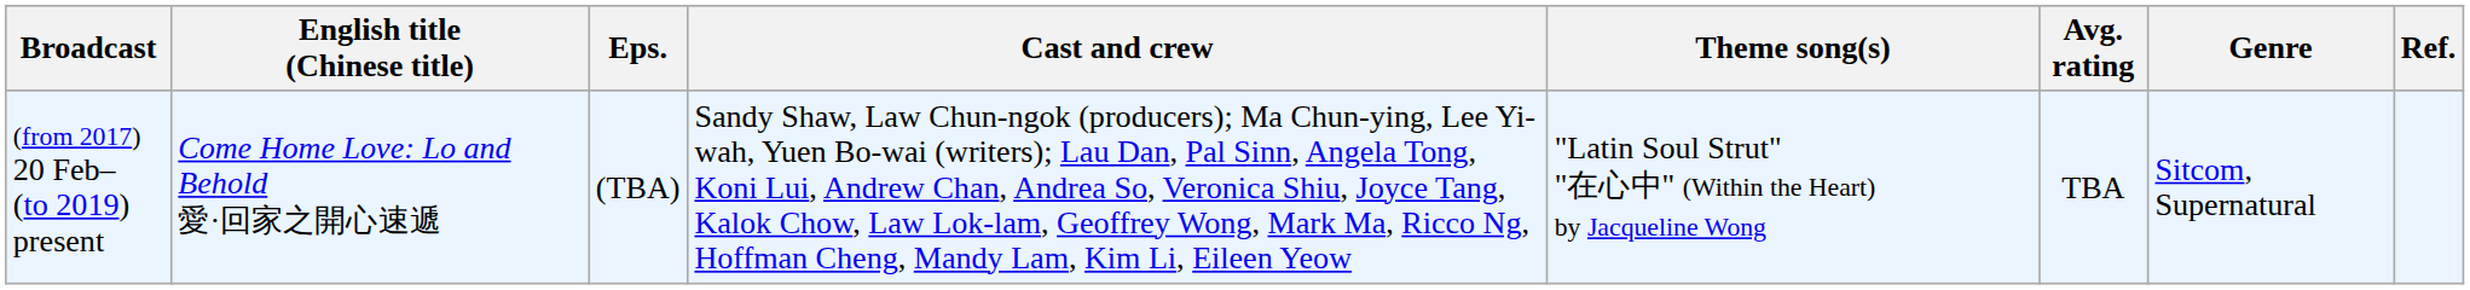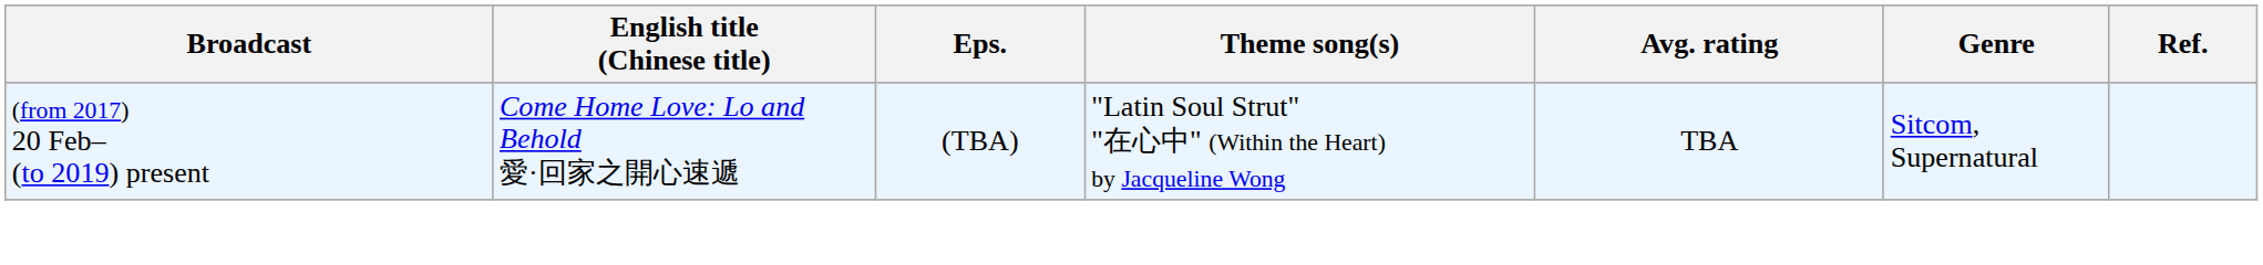 <table class="wikitable sortable">
 <tr>
 <th>Broadcast</th>
 <th style="width:17%;">English title <br> (Chinese title)</th>
 <th>Eps.</th>
-<th>Cast and crew</th>
 <th style="width:20%;">Theme song(s)</th>
 <th>Avg. rating</th>
 <th style="width:10%;">Genre</th>
 <th>Ref.</th>
 </tr>
 <tr ---- bgcolor="#ebf5ff">
 <td><small>(<a href='#'>from 2017</a>) </small><br> 20 Feb–<br>(<a href='#'>to 2019</a>) present</td>
 <td><em><a href='#'>Come Home Love: Lo and Behold</a></em> <br>愛·回家之開心速遞</td>
 <td style="text-align:center;">(TBA)</td>
-<td>Sandy Shaw, Law Chun-ngok (producers); Ma Chun-ying, Lee Yi-wah, Yuen Bo-wai (writers); <a href='#'>Lau Dan</a>, <a href='#'>Pal Sinn</a>, <a href='#'>Angela Tong</a>, <a href='#'>Koni Lui</a>, <a href='#'>Andrew Chan</a>, <a href='#'>Andrea So</a>, <a href='#'>Veronica Shiu</a>, <a href='#'>Joyce Tang</a>, <a href='#'>Kalok Chow</a>, <a href='#'>Law Lok-lam</a>, <a href='#'>Geoffrey Wong</a>, <a href='#'>Mark Ma</a>, <a href='#'>Ricco Ng</a>, <a href='#'>Hoffman Cheng</a>, <a href='#'>Mandy Lam</a>, <a href='#'>Kim Li</a>, <a href='#'>Eileen Yeow</a></td>
 <td>"Latin Soul Strut"<br>"在心中" <small>(Within the Heart)</small><br><small>by <a href='#'>Jacqueline Wong</a></small></td>
 <td style="text-align:center;">TBA</td>
 <td><a href='#'>Sitcom</a>, Supernatural</td>
 <td style="text-align:center;"></td>
 </tr>
 </table>
